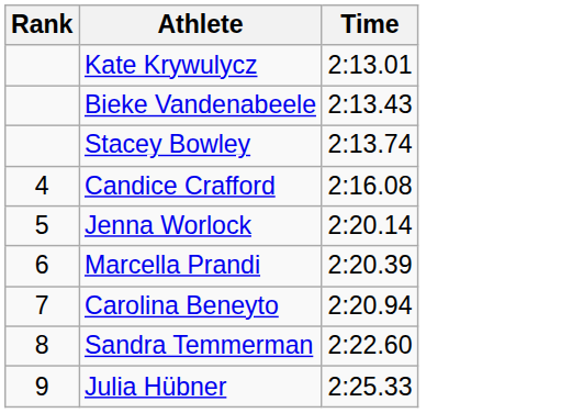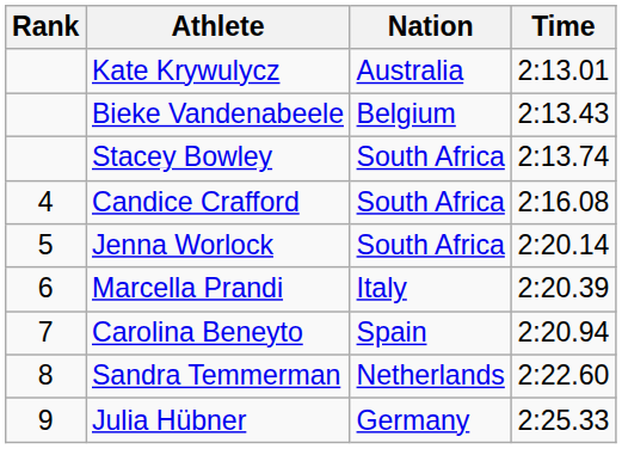 <table class="wikitable sortable" style="text-align:center">
 <tr>
 <th>Rank</th>
 <th>Athlete</th>
+<th>Nation</th>
 <th>Time</th>
 </tr>
 <tr>
 <td></td>
 <td align=left><a href='#'>Kate Krywulycz</a></td>
+<td align=left> <a href='#'>Australia</a></td>
 <td>2:13.01</td>
 </tr>
 <tr>
 <td></td>
 <td align=left><a href='#'>Bieke Vandenabeele</a></td>
+<td align=left> <a href='#'>Belgium</a></td>
 <td>2:13.43</td>
 </tr>
 <tr>
 <td></td>
 <td align=left><a href='#'>Stacey Bowley</a></td>
+<td align=left> <a href='#'>South Africa</a></td>
 <td>2:13.74</td>
 </tr>
 <tr>
 <td>4</td>
 <td align=left><a href='#'>Candice Crafford</a></td>
+<td align=left> <a href='#'>South Africa</a></td>
 <td>2:16.08</td>
 </tr>
 <tr>
 <td>5</td>
 <td align=left><a href='#'>Jenna Worlock</a></td>
+<td align=left> <a href='#'>South Africa</a></td>
 <td>2:20.14</td>
 </tr>
 <tr>
 <td>6</td>
 <td align=left><a href='#'>Marcella Prandi</a></td>
+<td align=left> <a href='#'>Italy</a></td>
 <td>2:20.39</td>
 </tr>
 <tr>
 <td>7</td>
 <td align=left><a href='#'>Carolina Beneyto</a></td>
+<td align=left> <a href='#'>Spain</a></td>
 <td>2:20.94</td>
 </tr>
 <tr>
 <td>8</td>
 <td align=left><a href='#'>Sandra Temmerman</a></td>
+<td align=left> <a href='#'>Netherlands</a></td>
 <td>2:22.60</td>
 </tr>
 <tr>
 <td>9</td>
 <td align=left><a href='#'>Julia Hübner</a></td>
+<td align=left> <a href='#'>Germany</a></td>
 <td>2:25.33</td>
 </tr>
 </table>
